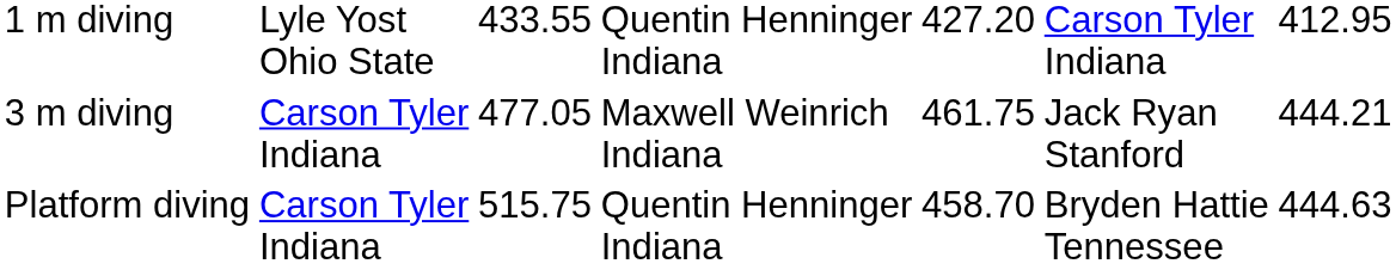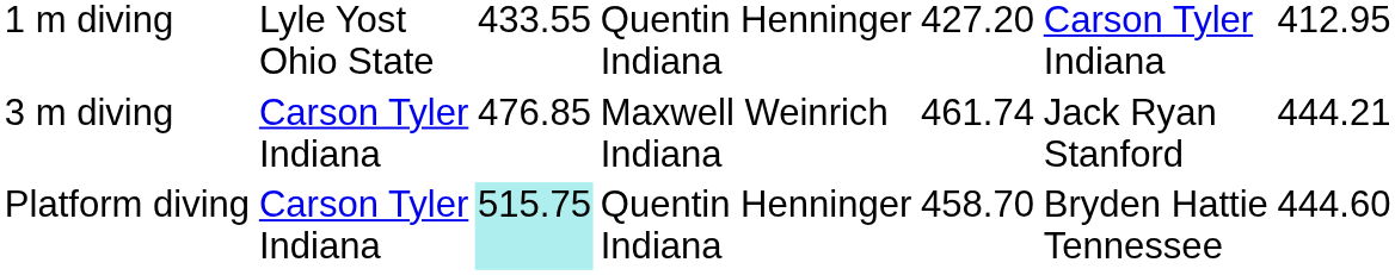 <table>
 <tr valign="top">
 <td>1 m diving</td>
 <td>Lyle Yost<br>Ohio State</td>
 <td>433.55</td>
 <td>Quentin Henninger<br>Indiana</td>
 <td>427.20</td>
 <td><a href='#'>Carson Tyler</a><br>Indiana</td>
 <td>412.95</td>
 </tr>
 <tr valign="top">
 <td>3 m diving</td>
 <td><a href='#'>Carson Tyler</a><br>Indiana</td>
-<td>477.05</td>
+<td>476.85</td>
 <td>Maxwell Weinrich<br>Indiana</td>
-<td>461.75</td>
+<td>461.74</td>
 <td>Jack Ryan<br>Stanford</td>
 <td>444.21</td>
 </tr>
 <tr valign="top">
 <td>Platform diving</td>
 <td><a href='#'>Carson Tyler</a><br>Indiana</td>
-<td>515.75</td>
+<td style="background: paleturquoise;">515.75</td>
 <td>Quentin Henninger<br>Indiana</td>
 <td>458.70</td>
 <td>Bryden Hattie<br>Tennessee</td>
-<td>444.63</td>
+<td>444.60</td>
 </tr>
 </table>
